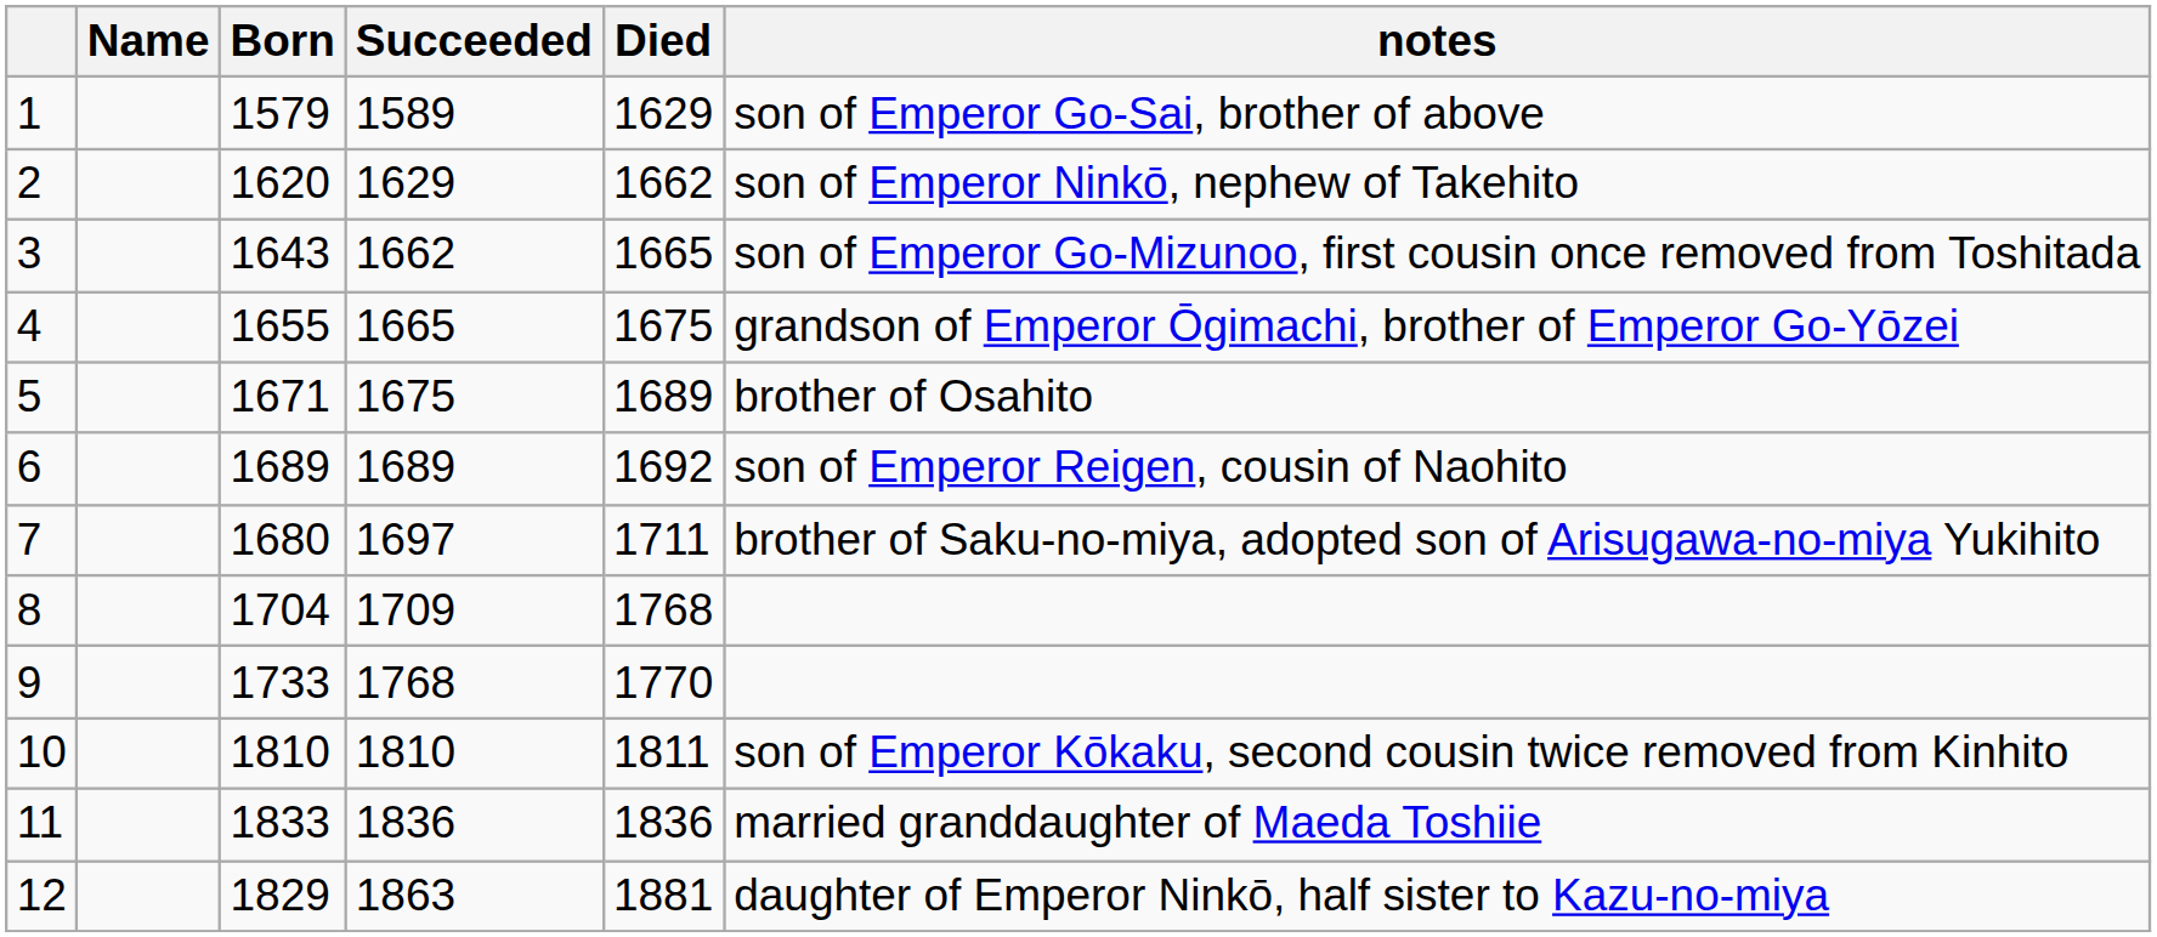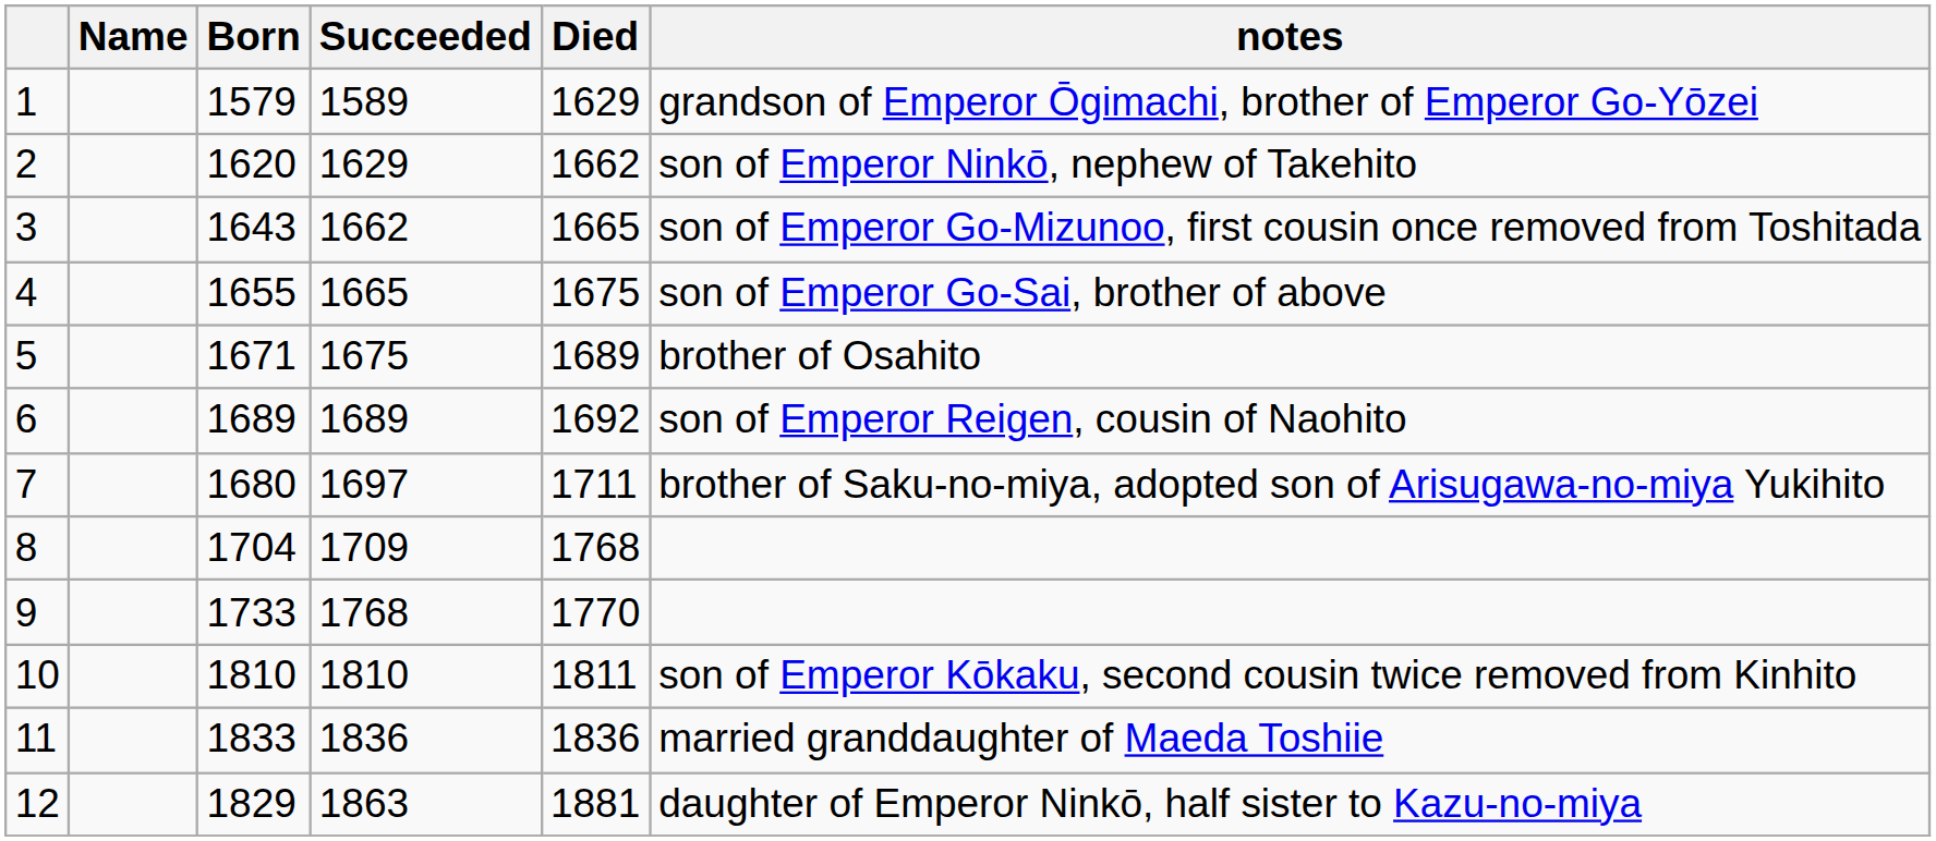 <table class=wikitable>
 <tr>
 <th></th>
 <th>Name</th>
 <th>Born</th>
 <th>Succeeded</th>
 <th>Died</th>
 <th>notes</th>
 </tr>
 <tr>
 <td>1</td>
 <td></td>
 <td>1579</td>
 <td>1589</td>
 <td>1629</td>
-<td>son of <a href='#'>Emperor Go-Sai</a>, brother of above</td>
+<td>grandson of <a href='#'>Emperor Ōgimachi</a>, brother of <a href='#'>Emperor Go-Yōzei</a></td>
 </tr>
 <tr>
 <td>2</td>
 <td></td>
 <td>1620</td>
 <td>1629</td>
 <td>1662</td>
 <td>son of <a href='#'>Emperor Ninkō</a>, nephew of Takehito</td>
 </tr>
 <tr>
 <td>3</td>
 <td></td>
 <td>1643</td>
 <td>1662</td>
 <td>1665</td>
 <td>son of <a href='#'>Emperor Go-Mizunoo</a>, first cousin once removed from Toshitada</td>
 </tr>
 <tr>
 <td>4</td>
 <td></td>
 <td>1655</td>
 <td>1665</td>
 <td>1675</td>
-<td>grandson of <a href='#'>Emperor Ōgimachi</a>, brother of <a href='#'>Emperor Go-Yōzei</a></td>
+<td>son of <a href='#'>Emperor Go-Sai</a>, brother of above</td>
 </tr>
 <tr>
 <td>5</td>
 <td></td>
 <td>1671</td>
 <td>1675</td>
 <td>1689</td>
 <td>brother of Osahito</td>
 </tr>
 <tr>
 <td>6</td>
 <td></td>
 <td>1689</td>
 <td>1689</td>
 <td>1692</td>
 <td>son of <a href='#'>Emperor Reigen</a>, cousin of Naohito</td>
 </tr>
 <tr>
 <td>7</td>
 <td></td>
 <td>1680</td>
 <td>1697</td>
 <td>1711</td>
 <td>brother of Saku-no-miya, adopted son of <a href='#'>Arisugawa-no-miya</a> Yukihito</td>
 </tr>
 <tr>
 <td>8</td>
 <td></td>
 <td>1704</td>
 <td>1709</td>
 <td>1768</td>
 <td></td>
 </tr>
 <tr>
 <td>9</td>
 <td></td>
 <td>1733</td>
 <td>1768</td>
 <td>1770</td>
 <td></td>
 </tr>
 <tr>
 <td>10</td>
 <td></td>
 <td>1810</td>
 <td>1810</td>
 <td>1811</td>
 <td>son of <a href='#'>Emperor Kōkaku</a>, second cousin twice removed from Kinhito</td>
 </tr>
 <tr>
 <td>11</td>
 <td></td>
 <td>1833</td>
 <td>1836</td>
 <td>1836</td>
 <td>married granddaughter of <a href='#'>Maeda Toshiie</a></td>
 </tr>
 <tr>
 <td>12</td>
 <td></td>
 <td>1829</td>
 <td>1863</td>
 <td>1881</td>
 <td>daughter of Emperor Ninkō, half sister to <a href='#'>Kazu-no-miya</a></td>
 </tr>
 <tr>
 </tr>
 </table>
